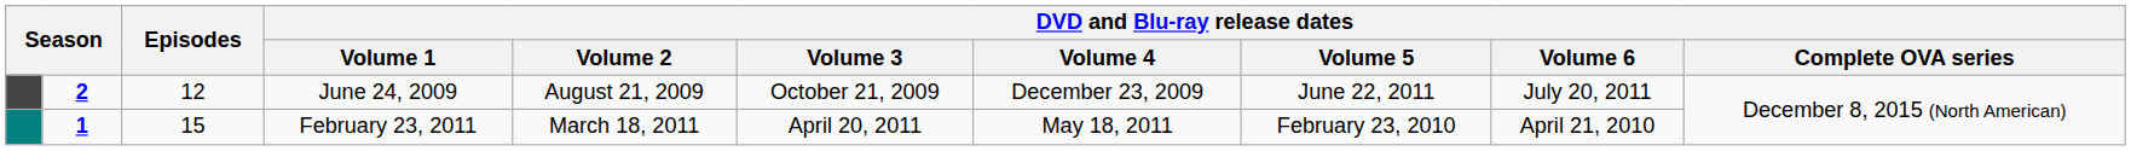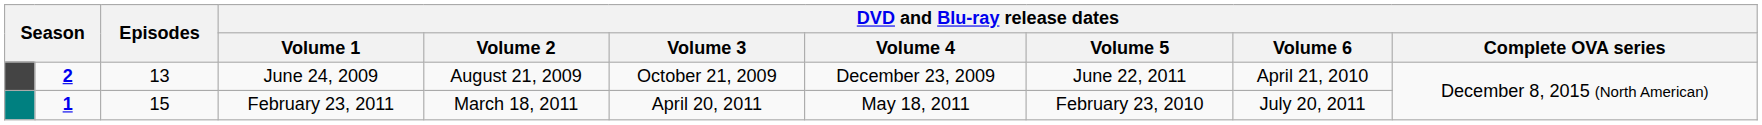 <table class="wikitable" style="width:98%; text-align:center;">
 <tr>
 <th colspan="2" rowspan="2">Season</th>
 <th rowspan="2">Episodes</th>
 <th colspan="7"><a href='#'>DVD</a> and <a href='#'>Blu-ray</a> release dates</th>
 </tr>
 <tr>
 <th>Volume 1</th>
 <th>Volume 2</th>
 <th>Volume 3</th>
 <th>Volume 4</th>
 <th>Volume 5</th>
 <th>Volume 6</th>
 <th>Complete OVA series</th>
 </tr>
 <tr>
 <td style="background:#444444; height:10px;"></td>
 <td><strong><a href='#'>2</a></strong></td>
-<td>12</td>
+<td>13</td>
 <td>June 24, 2009</td>
 <td>August 21, 2009</td>
 <td>October 21, 2009</td>
 <td>December 23, 2009</td>
 <td>June 22, 2011</td>
-<td>July 20, 2011</td>
+<td>April 21, 2010</td>
 <td rowspan="2">December 8, 2015 <small>(North American)</small></td>
 </tr>
 <tr>
 <td style="background:#008080; height:10px;"></td>
 <td><strong><a href='#'>1</a></strong></td>
 <td>15</td>
 <td>February 23, 2011</td>
 <td>March 18, 2011</td>
 <td>April 20, 2011</td>
 <td>May 18, 2011</td>
 <td>February 23, 2010</td>
-<td>April 21, 2010</td>
+<td>July 20, 2011</td>
 </tr>
 </table>
